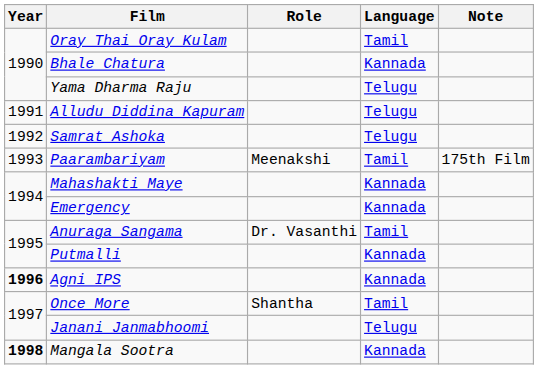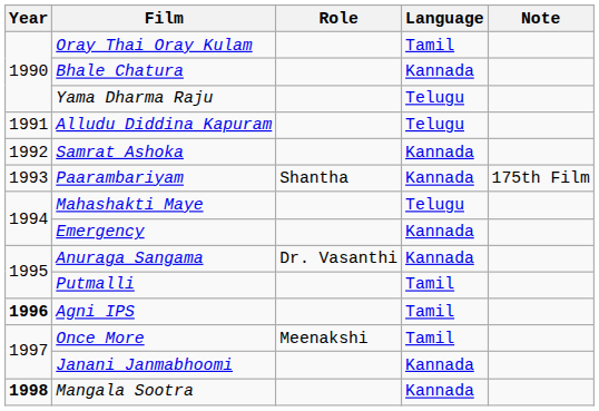 <table class="wikitable sortable">
 <tr>
 <th>Year</th>
 <th>Film</th>
 <th>Role</th>
 <th>Language</th>
 <th>Note</th>
 </tr>
 <tr>
 <td rowspan="3">1990</td>
 <td><em><a href='#'>Oray Thai Oray Kulam</a></em></td>
 <td></td>
 <td><a href='#'>Tamil</a></td>
 <td></td>
 </tr>
 <tr>
 <td><em><a href='#'>Bhale Chatura</a></em></td>
 <td></td>
 <td><a href='#'>Kannada</a></td>
 <td></td>
 </tr>
 <tr>
 <td><em>Yama Dharma Raju</em></td>
 <td></td>
 <td><a href='#'>Telugu</a></td>
 <td></td>
 </tr>
 <tr>
 <td>1991</td>
 <td><em><a href='#'>Alludu Diddina Kapuram</a></em></td>
 <td></td>
 <td><a href='#'>Telugu</a></td>
 <td></td>
 </tr>
 <tr>
 <td>1992</td>
 <td><em><a href='#'>Samrat Ashoka</a></em></td>
 <td></td>
-<td><a href='#'>Telugu</a></td>
+<td><a href='#'>Kannada</a></td>
 <td></td>
 </tr>
 <tr>
 <td>1993</td>
 <td><em><a href='#'>Paarambariyam</a></em></td>
-<td>Meenakshi</td>
-<td><a href='#'>Tamil</a></td>
+<td>Shantha</td>
+<td><a href='#'>Kannada</a></td>
 <td>175th Film</td>
 </tr>
 <tr>
 <td rowspan="2">1994</td>
 <td><em><a href='#'>Mahashakti Maye</a></em></td>
 <td></td>
-<td><a href='#'>Kannada</a></td>
+<td><a href='#'>Telugu</a></td>
 <td></td>
 </tr>
 <tr>
 <td><em><a href='#'>Emergency</a></em></td>
 <td></td>
 <td><a href='#'>Kannada</a></td>
 <td></td>
 </tr>
 <tr>
 <td rowspan="2">1995</td>
 <td><em><a href='#'>Anuraga Sangama</a></em></td>
 <td>Dr. Vasanthi</td>
-<td><a href='#'>Tamil</a></td>
+<td><a href='#'>Kannada</a></td>
 <td></td>
 </tr>
 <tr>
 <td><em><a href='#'>Putmalli</a></em></td>
 <td></td>
-<td><a href='#'>Kannada</a></td>
+<td><a href='#'>Tamil</a></td>
 <td></td>
 </tr>
 <tr>
 <td><strong>1996</strong></td>
 <td><em><a href='#'>Agni IPS</a></em></td>
 <td></td>
-<td><a href='#'>Kannada</a></td>
+<td><a href='#'>Tamil</a></td>
 <td></td>
 </tr>
 <tr>
 <td rowspan="2">1997</td>
 <td><em><a href='#'>Once More</a></em></td>
-<td>Shantha</td>
+<td>Meenakshi</td>
 <td><a href='#'>Tamil</a></td>
 <td></td>
 </tr>
 <tr>
 <td><em><a href='#'>Janani Janmabhoomi</a></em></td>
 <td></td>
-<td><a href='#'>Telugu</a></td>
+<td><a href='#'>Kannada</a></td>
 <td></td>
 </tr>
 <tr>
 <td><strong>1998</strong></td>
 <td><em>Mangala Sootra</em></td>
 <td></td>
 <td><a href='#'>Kannada</a></td>
 <td></td>
 </tr>
 </table>
